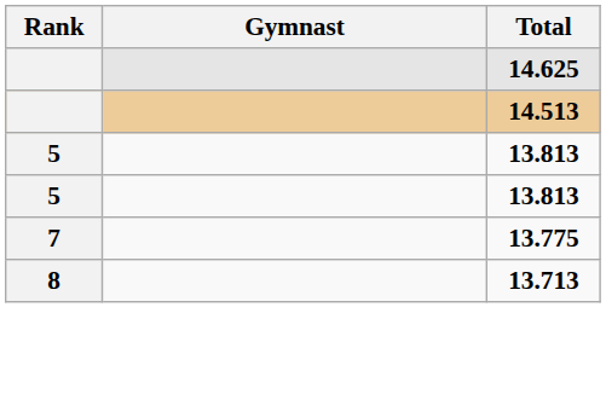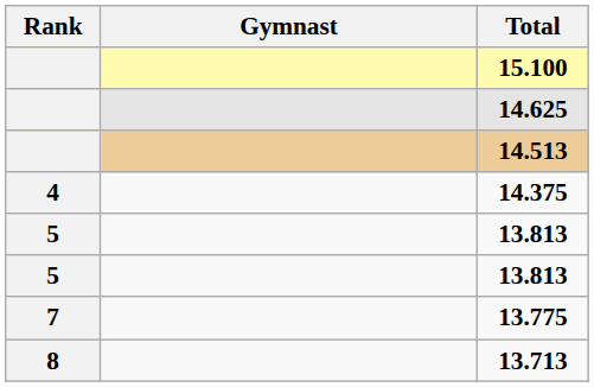 <table class="wikitable sortable" style="text-align:center; font-size:95%">
 <tr>
 <th scope="col" style="width:50px;">Rank</th>
 <th scope="col" style="width:220px;">Gymnast</th>
 <th scope="col" style="width:60px;">Total</th>
+</tr>
+<tr style="background:#fffcaf;">
+<th scope=row style="text-align:center"></th>
+<td style="text-align:left;"></td>
+<td><strong>15.100</strong></td>
 </tr>
 <tr style="background:#e5e5e5;">
 <th scope=row style="text-align:center"></th>
 <td style="text-align:left;"></td>
 <td><strong>14.625</strong></td>
 </tr>
 <tr style="background:#ec9;">
 <th scope=row style="text-align:center"></th>
 <td style="text-align:left;"></td>
 <td><strong>14.513</strong></td>
+</tr>
+<tr>
+<th scope=row style="text-align:center">4</th>
+<td style="text-align:left;"></td>
+<td><strong>14.375</strong></td>
 </tr>
 <tr>
 <th scope=row style="text-align:center">5</th>
 <td style="text-align:left;"></td>
 <td><strong>13.813</strong></td>
 </tr>
 <tr>
 <th scope=row style="text-align:center">5</th>
 <td style="text-align:left;"></td>
 <td><strong>13.813</strong></td>
 </tr>
 <tr>
 <th scope=row style="text-align:center">7</th>
 <td style="text-align:left;"></td>
 <td><strong>13.775</strong></td>
 </tr>
 <tr>
 <th scope=row style="text-align:center">8</th>
 <td style="text-align:left;"></td>
 <td><strong>13.713</strong></td>
 </tr>
 </table>
